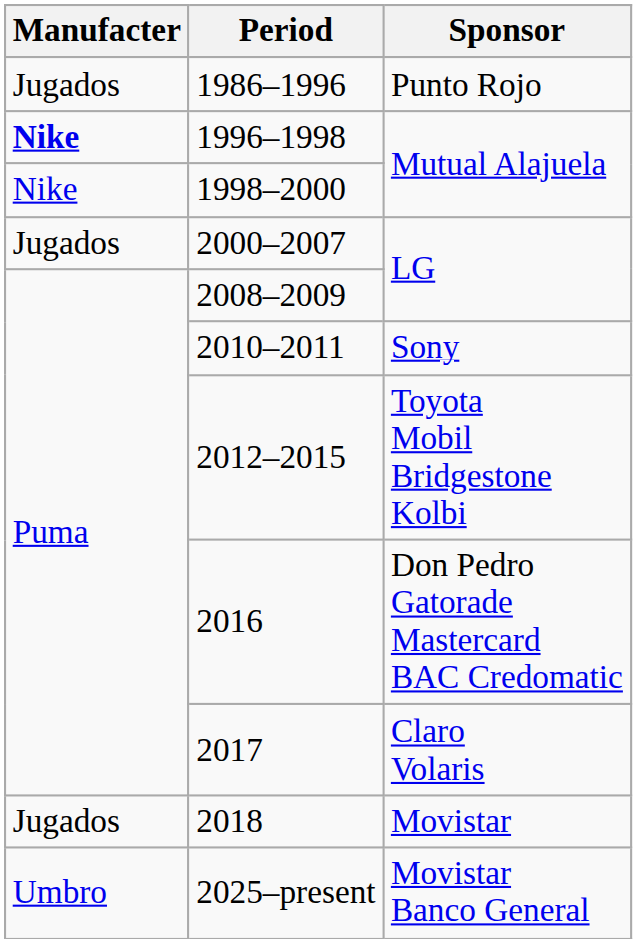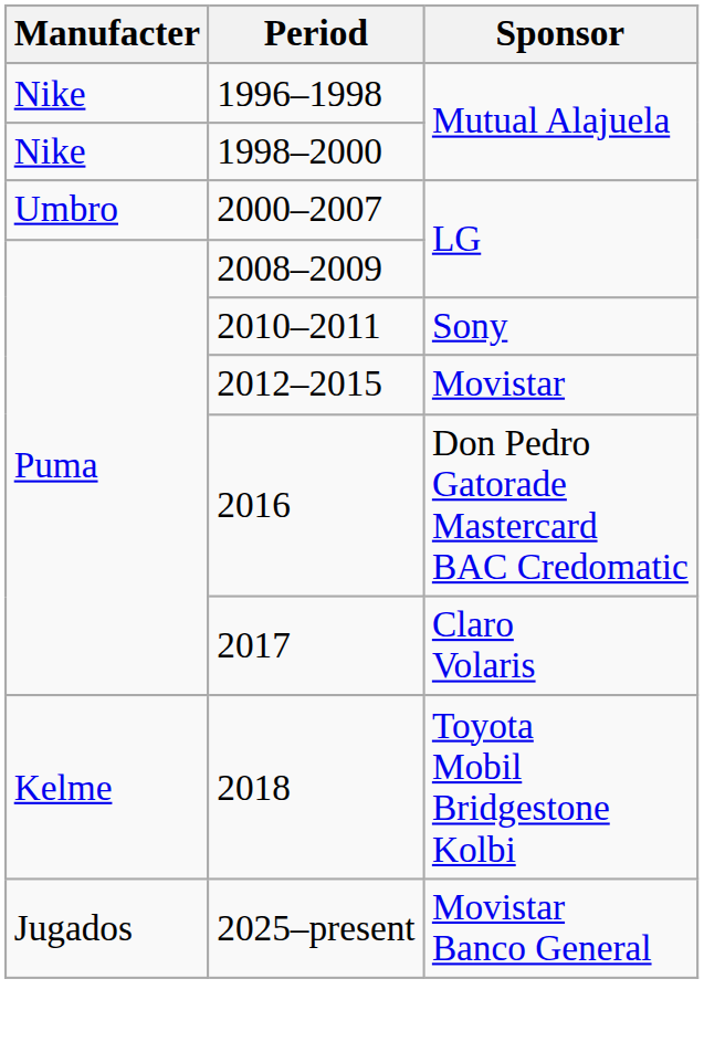 <table class="wikitable">
 <tr>
 <th>Manufacter</th>
 <th>Period</th>
 <th>Sponsor</th>
 </tr>
 <tr>
-<td> Jugados</td>
-<td>1986–1996</td>
-<td> Punto Rojo</td>
-</tr>
-<tr>
-<td><strong> <a href='#'>Nike</a></strong></td>
+<td> <a href='#'>Nike</a></td>
 <td>1996–1998</td>
 <td rowspan="2"> <a href='#'>Mutual Alajuela</a></td>
 </tr>
 <tr>
 <td> <a href='#'>Nike</a></td>
 <td>1998–2000</td>
 </tr>
 <tr>
-<td> Jugados</td>
+<td> <a href='#'>Umbro</a></td>
 <td>2000–2007</td>
 <td rowspan="2"> <a href='#'>LG</a></td>
 </tr>
 <tr>
 <td rowspan="5"> <a href='#'>Puma</a></td>
 <td>2008–2009</td>
 </tr>
 <tr>
 <td>2010–2011</td>
 <td><a href='#'>Sony</a></td>
 </tr>
 <tr>
 <td>2012–2015</td>
-<td> <a href='#'>Toyota</a><br> <a href='#'>Mobil</a><br> <a href='#'>Bridgestone</a><br> <a href='#'>Kolbi</a></td>
+<td> <a href='#'>Movistar</a></td>
 </tr>
 <tr>
 <td>2016</td>
 <td> Don Pedro<br> <a href='#'>Gatorade</a><br> <a href='#'>Mastercard</a><br> <a href='#'>BAC Credomatic</a></td>
 </tr>
 <tr>
 <td>2017</td>
 <td> <a href='#'>Claro</a><br><a href='#'>Volaris</a></td>
 </tr>
 <tr>
-<td> Jugados</td>
+<td> <a href='#'>Kelme</a></td>
 <td>2018</td>
-<td> <a href='#'>Movistar</a></td>
+<td> <a href='#'>Toyota</a><br> <a href='#'>Mobil</a><br> <a href='#'>Bridgestone</a><br> <a href='#'>Kolbi</a></td>
 </tr>
 <tr>
-<td> <a href='#'>Umbro</a></td>
+<td> Jugados</td>
 <td>2025–present</td>
 <td> <a href='#'>Movistar</a><br> <a href='#'>Banco General</a></td>
 </tr>
 </table>
